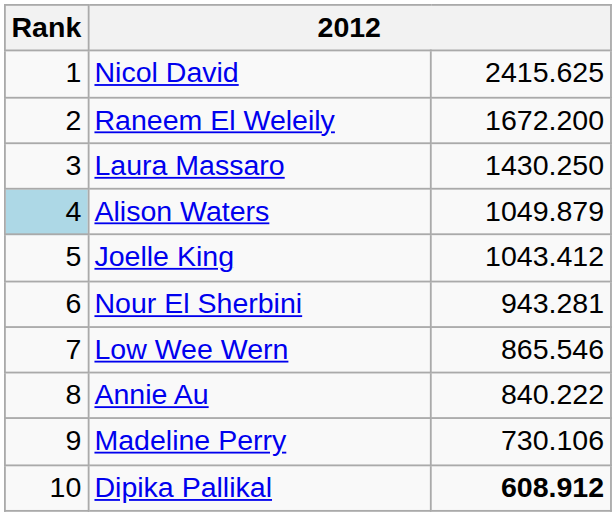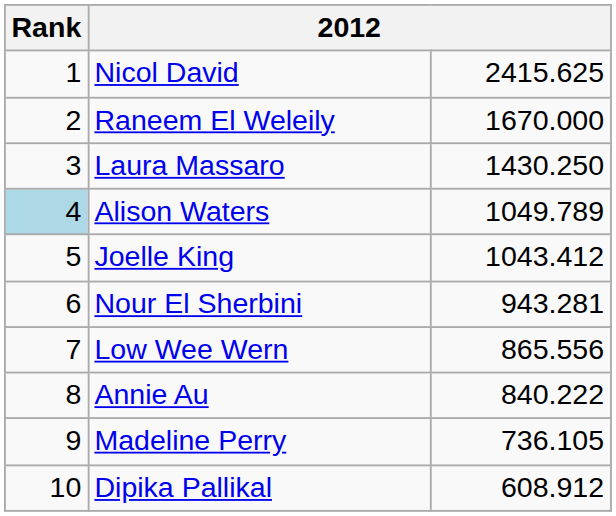 <table class=wikitable style="font-size:98%;">
 <tr>
 <th>Rank</th>
 <th colspan=2 width="280">2012</th>
 </tr>
 <tr>
 <td align=right>1</td>
 <td> <a href='#'>Nicol David</a></td>
 <td align=right>2415.625</td>
 </tr>
 <tr>
 <td align=right>2</td>
 <td> <a href='#'>Raneem El Weleily</a></td>
-<td align=right>1672.200</td>
+<td align=right>1670.000</td>
 </tr>
 <tr>
 <td align=right>3</td>
 <td> <a href='#'>Laura Massaro</a></td>
 <td align=right>1430.250</td>
 </tr>
 <tr>
 <td align=right style="background: lightblue;">4</td>
 <td> <a href='#'>Alison Waters</a></td>
-<td align=right>1049.879</td>
+<td align=right>1049.789</td>
 </tr>
 <tr>
 <td align=right>5</td>
 <td> <a href='#'>Joelle King</a></td>
 <td align=right>1043.412</td>
 </tr>
 <tr>
 <td align=right>6</td>
 <td> <a href='#'>Nour El Sherbini</a></td>
 <td align=right>943.281</td>
 </tr>
 <tr>
 <td align=right>7</td>
 <td> <a href='#'>Low Wee Wern</a></td>
-<td align=right>865.546</td>
+<td align=right>865.556</td>
 </tr>
 <tr>
 <td align=right>8</td>
 <td> <a href='#'>Annie Au</a></td>
 <td align=right>840.222</td>
 </tr>
 <tr>
 <td align=right>9</td>
 <td> <a href='#'>Madeline Perry</a></td>
-<td align=right>730.106</td>
+<td align=right>736.105</td>
 </tr>
 <tr>
 <td align=right>10</td>
 <td> <a href='#'>Dipika Pallikal</a></td>
-<td align=right><strong>608.912</strong></td>
+<td align=right>608.912</td>
 </tr>
 </table>
